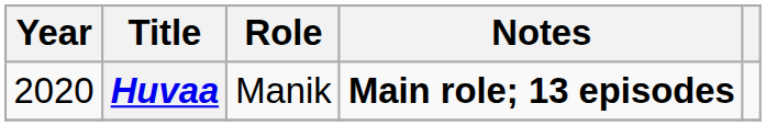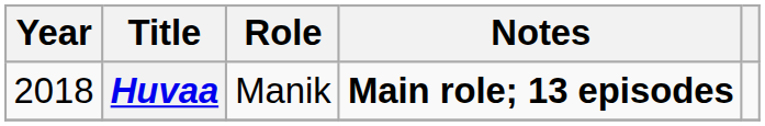 <table class="wikitable sortable plainrowheaders">
 <tr style="background:#ccc; text-align:center;">
 <th scope="col">Year</th>
 <th scope="col">Title</th>
 <th scope="col">Role</th>
 <th scope="col">Notes</th>
 <th scope="col" class="unsortable"></th>
 </tr>
 <tr>
-<td>2020</td>
+<td>2018</td>
 <th scope="row"><em><a href='#'>Huvaa</a></em></th>
 <td>Manik</td>
 <td><strong>Main role; 13 episodes</strong></td>
 <td style="text-align: center;"></td>
 </tr>
 <tr>
 </tr>
 </table>
